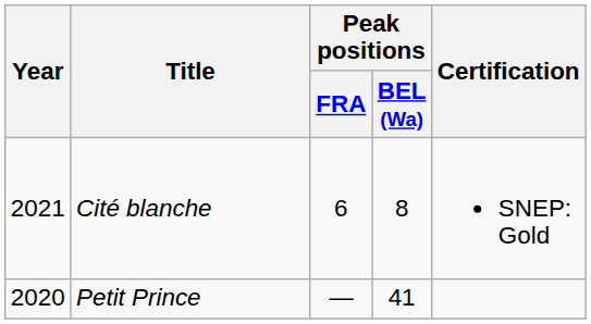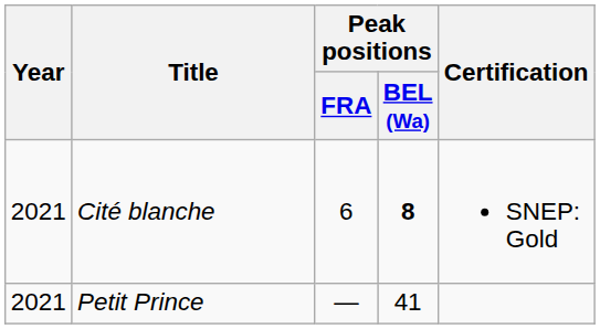 <table class="wikitable">
 <tr>
 <th align="center" rowspan="2" width="10">Year</th>
 <th align="center" rowspan="2" width="150">Title</th>
 <th align="center" colspan="2" width="20">Peak positions</th>
 <th align="center" rowspan="2" width="80">Certification</th>
 </tr>
 <tr>
 <th><a href='#'>FRA</a><br></th>
 <th><a href='#'>BEL<br><small>(Wa)</small></a><br></th>
 </tr>
 <tr>
 <td>2021</td>
 <td><em>Cité blanche</em></td>
 <td style="text-align:center;">6</td>
-<td style="text-align:center;">8</td>
+<td style="text-align:center;"><strong>8</strong></td>
 <td><br><ul><li>SNEP: Gold</li></ul></td>
 </tr>
 <tr>
-<td>2020</td>
+<td>2021</td>
 <td><em>Petit Prince</em></td>
 <td style="text-align:center;">—</td>
 <td style="text-align:center;">41</td>
 <td></td>
 </tr>
 </table>
